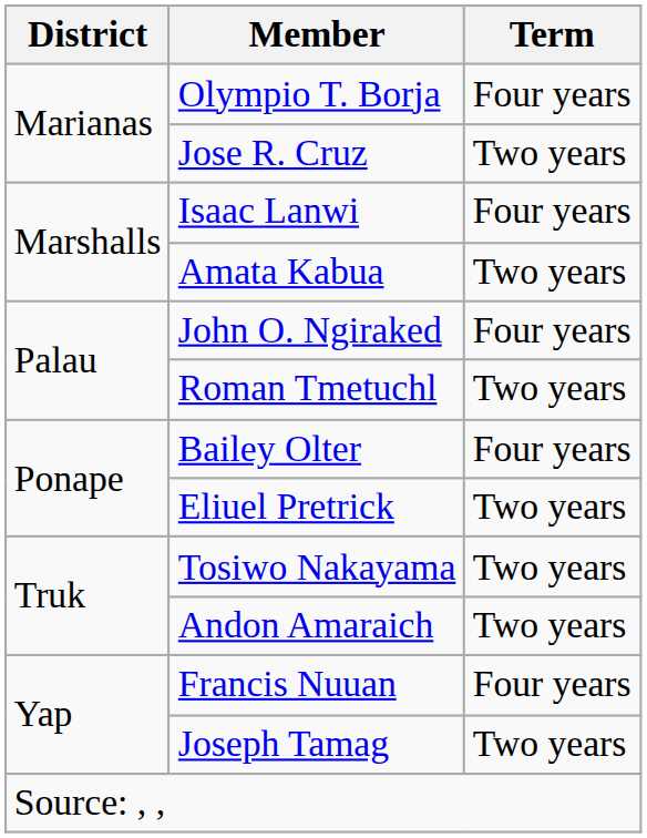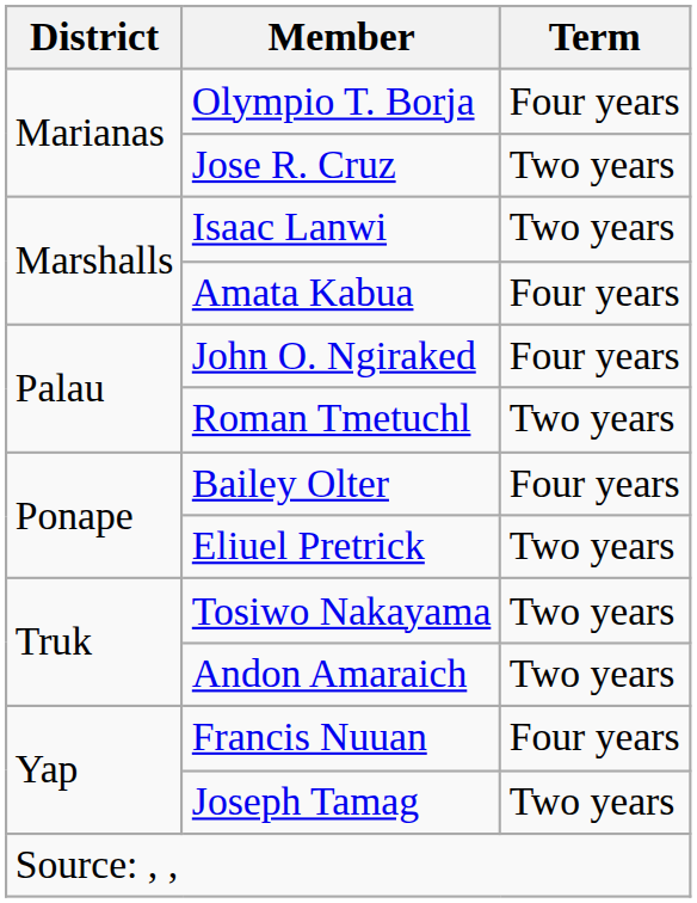 <table class=wikitable>
 <tr>
 <th>District</th>
 <th>Member</th>
 <th>Term</th>
 </tr>
 <tr>
 <td rowspan=2>Marianas</td>
 <td><a href='#'>Olympio T. Borja</a></td>
 <td>Four years</td>
 </tr>
 <tr>
 <td><a href='#'>Jose R. Cruz</a></td>
 <td>Two years</td>
 </tr>
 <tr>
 <td rowspan=2>Marshalls</td>
 <td><a href='#'>Isaac Lanwi</a></td>
-<td>Four years</td>
+<td>Two years</td>
 </tr>
 <tr>
 <td><a href='#'>Amata Kabua</a></td>
-<td>Two years</td>
+<td>Four years</td>
 </tr>
 <tr>
 <td rowspan=2>Palau</td>
 <td><a href='#'>John O. Ngiraked</a></td>
 <td>Four years</td>
 </tr>
 <tr>
 <td><a href='#'>Roman Tmetuchl</a></td>
 <td>Two years</td>
 </tr>
 <tr>
 <td rowspan=2>Ponape</td>
 <td><a href='#'>Bailey Olter</a></td>
 <td>Four years</td>
 </tr>
 <tr>
 <td><a href='#'>Eliuel Pretrick</a></td>
 <td>Two years</td>
 </tr>
 <tr>
 <td rowspan=2>Truk</td>
 <td><a href='#'>Tosiwo Nakayama</a></td>
 <td>Two years</td>
 </tr>
 <tr>
 <td><a href='#'>Andon Amaraich</a></td>
 <td>Two years</td>
 </tr>
 <tr>
 <td rowspan=2>Yap</td>
 <td><a href='#'>Francis Nuuan</a></td>
 <td>Four years</td>
 </tr>
 <tr>
 <td><a href='#'>Joseph Tamag</a></td>
 <td>Two years</td>
 </tr>
 <tr>
 <td colspan=3>Source: , , </td>
 </tr>
 </table>
